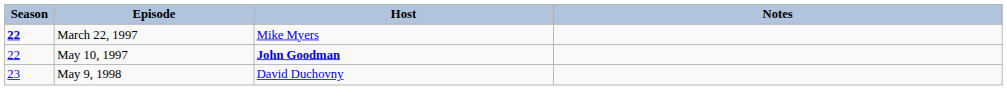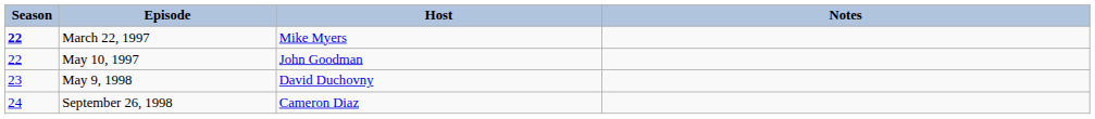 <table class="wikitable" style="width:100%;">
 <tr>
 <th style="background:#B0C4DE;" width="5%">Season</th>
 <th style="background:#B0C4DE;" width="20%">Episode</th>
 <th style="background:#B0C4DE;" width="30%">Host</th>
 <th style="background:#B0C4DE;" width="45%">Notes</th>
 </tr>
 <tr>
 <td><strong><a href='#'>22</a></strong></td>
 <td>March 22, 1997</td>
 <td><a href='#'>Mike Myers</a></td>
 <td></td>
 </tr>
 <tr>
 <td><a href='#'>22</a></td>
 <td>May 10, 1997</td>
-<td><strong><a href='#'>John Goodman</a></strong></td>
+<td><a href='#'>John Goodman</a></td>
 <td></td>
 </tr>
 <tr>
 <td><a href='#'>23</a></td>
 <td>May 9, 1998</td>
 <td><a href='#'>David Duchovny</a></td>
 <td></td>
 </tr>
+<tr>
+<td><a href='#'>24</a></td>
+<td>September 26, 1998</td>
+<td><a href='#'>Cameron Diaz</a></td>
+<td></td>
+</tr>
 </table>
